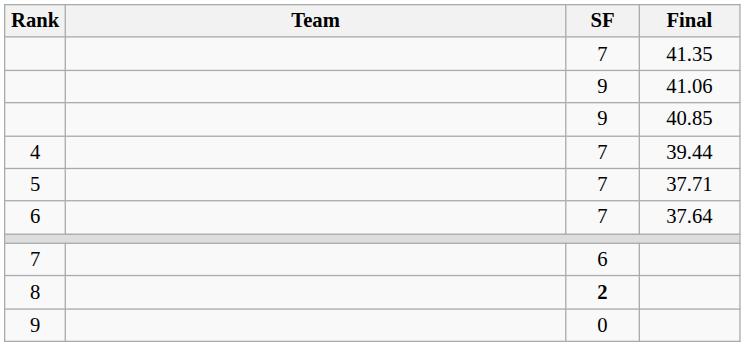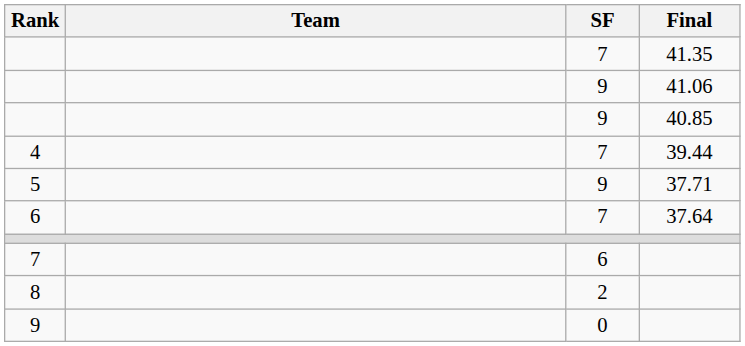 <table class=wikitable style="text-align:center">
 <tr>
 <th width=40>Rank</th>
 <th width=380>Team</th>
 <th width=50>SF</th>
 <th width=70>Final</th>
 </tr>
 <tr>
 <td></td>
 <td align=left></td>
 <td>7</td>
 <td>41.35</td>
 </tr>
 <tr>
 <td></td>
 <td align=left></td>
 <td>9</td>
 <td>41.06</td>
 </tr>
 <tr>
 <td></td>
 <td align=left></td>
 <td>9</td>
 <td>40.85</td>
 </tr>
 <tr>
 <td>4</td>
 <td align=left></td>
 <td>7</td>
 <td>39.44</td>
 </tr>
 <tr>
 <td>5</td>
 <td align=left></td>
-<td>7</td>
+<td>9</td>
 <td>37.71</td>
 </tr>
 <tr>
 <td>6</td>
 <td align=left></td>
 <td>7</td>
 <td>37.64</td>
 </tr>
 <tr bgcolor=#DDDDDD>
 <td colspan=4></td>
 </tr>
 <tr>
 <td>7</td>
 <td align=left></td>
 <td>6</td>
 <td></td>
 </tr>
 <tr>
 <td>8</td>
 <td align=left></td>
-<td><strong>2</strong></td>
+<td>2</td>
 <td></td>
 </tr>
 <tr>
 <td>9</td>
 <td align=left></td>
 <td>0</td>
 <td></td>
 </tr>
 </table>
